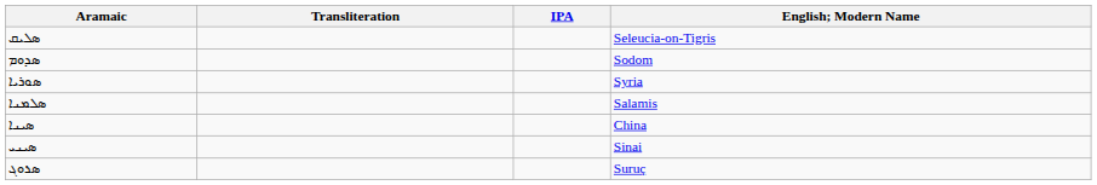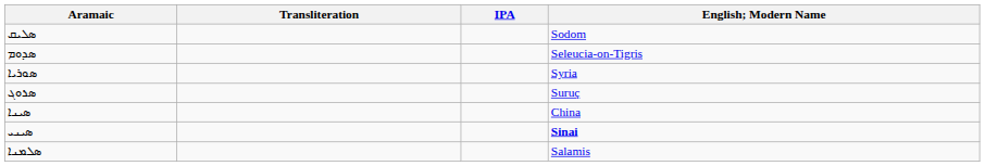 <table class="wikitable" width="100%">
 <tr>
 <th>Aramaic</th>
 <th>Transliteration</th>
 <th><a href='#'>IPA</a></th>
 <th>English; Modern Name</th>
 </tr>
 <tr>
 <td>ܣܠܝܩ</td>
 <td><em></em></td>
 <td></td>
-<td><a href='#'>Seleucia-on-Tigris</a></td>
+<td><a href='#'>Sodom</a></td>
 </tr>
 <tr>
 <td>ܣܕܘܡ</td>
 <td><em></em></td>
 <td></td>
-<td><a href='#'>Sodom</a></td>
+<td><a href='#'>Seleucia-on-Tigris</a></td>
 </tr>
 <tr>
 <td>ܣܘܪܝܐ</td>
 <td><em></em></td>
 <td></td>
 <td><a href='#'>Syria</a></td>
 </tr>
 <tr>
-<td>ܣܠܡܢܐ</td>
+<td>ܣܪܘܓ</td>
 <td><em></em></td>
 <td></td>
-<td><a href='#'>Salamis</a></td>
+<td><a href='#'>Suruç</a></td>
 </tr>
 <tr>
 <td>ܣܝܢܐ</td>
 <td><em></em></td>
 <td></td>
 <td><a href='#'>China</a></td>
 </tr>
 <tr>
 <td>ܣܝܢܝ</td>
 <td><em></em></td>
 <td></td>
-<td><a href='#'>Sinai</a></td>
+<td><strong><a href='#'>Sinai</a></strong></td>
 </tr>
 <tr>
-<td>ܣܪܘܓ</td>
+<td>ܣܠܡܢܐ</td>
 <td><em></em></td>
 <td></td>
-<td><a href='#'>Suruç</a></td>
+<td><a href='#'>Salamis</a></td>
 </tr>
 </table>
